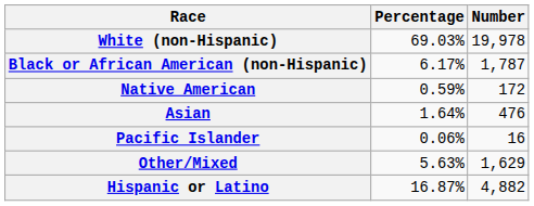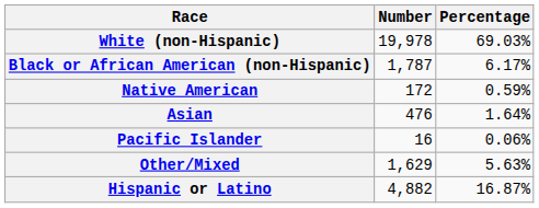 <table class="wikitable" style="text-align:right">
 <tr>
 <th scope="col">Race</th>
+<th scope="col">Number</th>
 <th scope="col">Percentage</th>
-<th scope="col">Number</th>
 </tr>
 <tr>
 <th scope="row"><a href='#'>White</a> (non-Hispanic)</th>
+<td>19,978</td>
 <td>69.03%</td>
-<td>19,978</td>
 </tr>
 <tr>
 <th scope="row"><a href='#'>Black or African American</a> (non-Hispanic)</th>
+<td>1,787</td>
 <td>6.17%</td>
-<td>1,787</td>
 </tr>
 <tr>
 <th scope="row"><a href='#'>Native American</a></th>
+<td>172</td>
 <td>0.59%</td>
-<td>172</td>
 </tr>
 <tr>
 <th scope="row"><a href='#'>Asian</a></th>
+<td>476</td>
 <td>1.64%</td>
-<td>476</td>
 </tr>
 <tr>
 <th scope="row"><a href='#'>Pacific Islander</a></th>
+<td>16</td>
 <td>0.06%</td>
-<td>16</td>
 </tr>
 <tr>
 <th scope="row"><a href='#'>Other/Mixed</a></th>
+<td>1,629</td>
 <td>5.63%</td>
-<td>1,629</td>
 </tr>
 <tr>
 <th scope="row"><a href='#'>Hispanic</a> or <a href='#'>Latino</a></th>
+<td>4,882</td>
 <td>16.87%</td>
-<td>4,882</td>
 </tr>
 </table>
